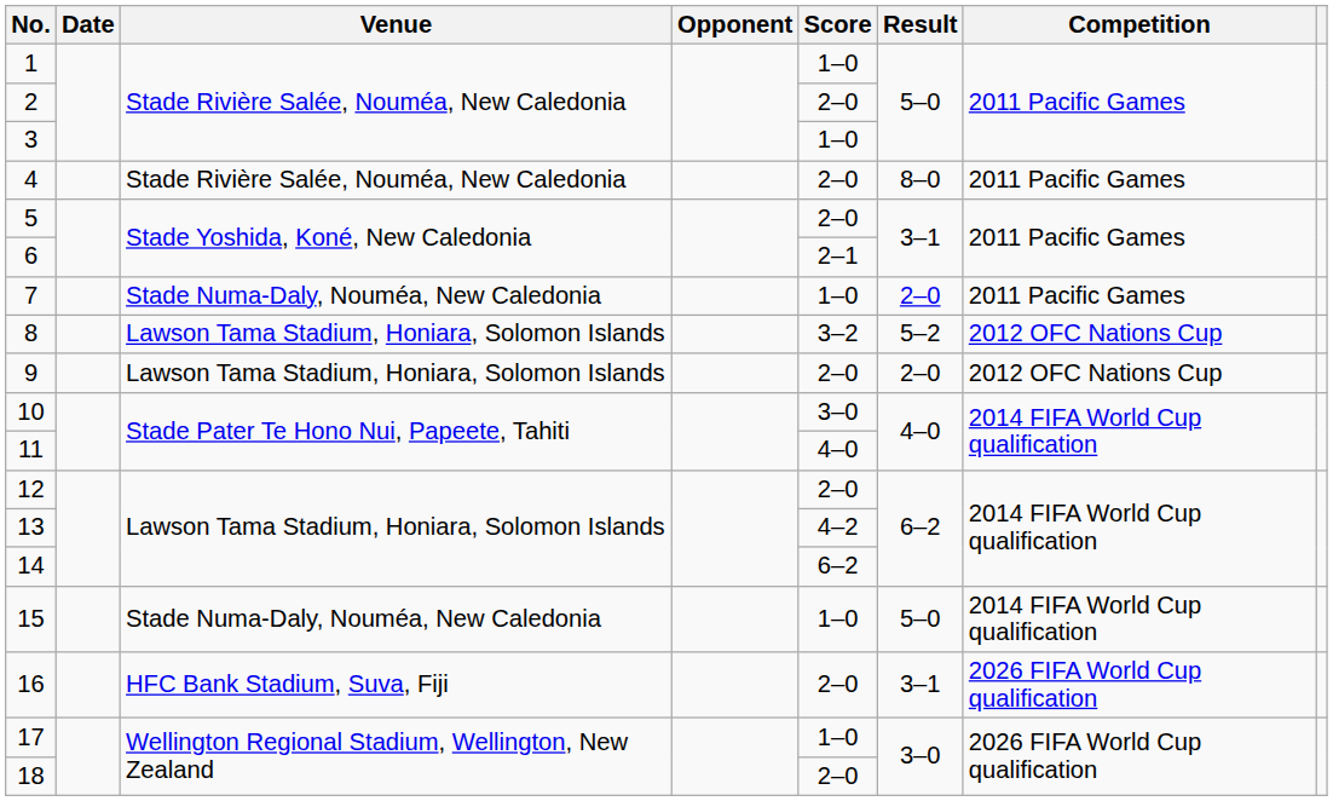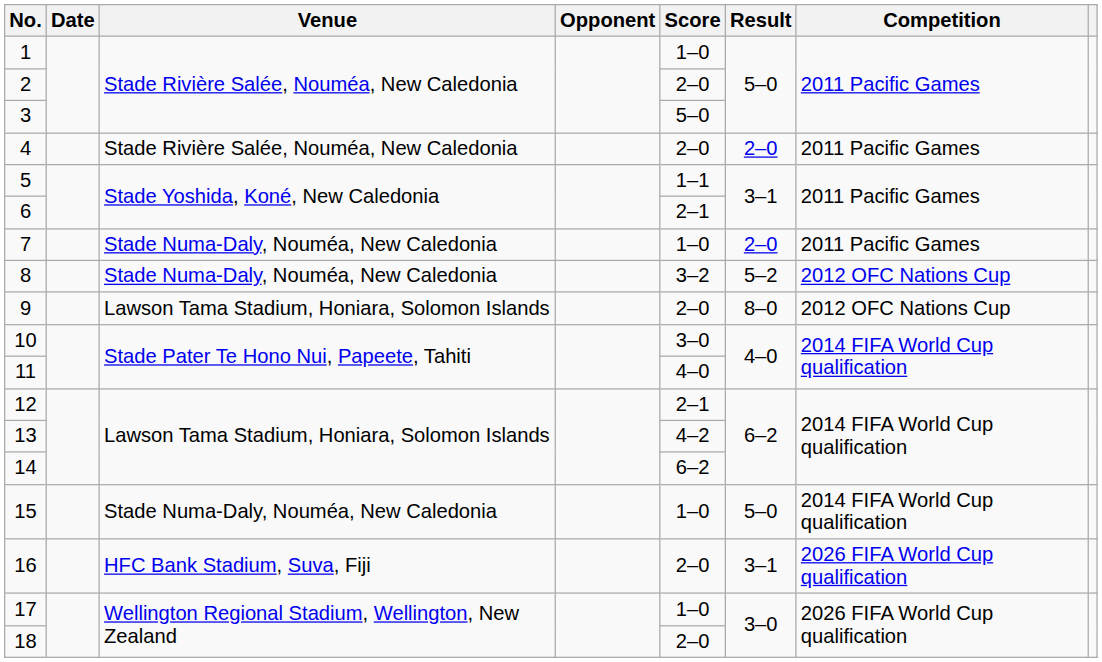 <table class="wikitable sortable">
 <tr>
 <th scope="col">No.</th>
 <th scope="col">Date</th>
 <th scope="col">Venue</th>
 <th scope="col">Opponent</th>
 <th scope="col">Score</th>
 <th scope="col">Result</th>
 <th scope="col">Competition</th>
 <th scope="col" class="unsortable"></th>
 </tr>
 <tr>
 <td style="text-align:center">1</td>
 <td rowspan="3"></td>
 <td rowspan="3"><a href='#'>Stade Rivière Salée</a>, <a href='#'>Nouméa</a>, New Caledonia</td>
 <td rowspan="3"></td>
 <td style="text-align:center">1–0</td>
 <td rowspan="3" style="text-align:center">5–0</td>
 <td rowspan="3"><a href='#'>2011 Pacific Games</a></td>
 <td rowspan="3"></td>
 </tr>
 <tr>
 <td style="text-align:center">2</td>
 <td style="text-align:center">2–0</td>
 </tr>
 <tr>
 <td style="text-align:center">3</td>
-<td style="text-align:center">1–0</td>
+<td style="text-align:center">5–0</td>
 </tr>
 <tr>
 <td style="text-align:center">4</td>
 <td></td>
 <td>Stade Rivière Salée, Nouméa, New Caledonia</td>
 <td></td>
 <td style="text-align:center">2–0</td>
-<td style="text-align:center">8–0</td>
+<td style="text-align:center"><a href='#'>2–0</a></td>
 <td>2011 Pacific Games</td>
 <td></td>
 </tr>
 <tr>
 <td style="text-align:center">5</td>
 <td rowspan="2"></td>
 <td rowspan="2"><a href='#'>Stade Yoshida</a>, <a href='#'>Koné</a>, New Caledonia</td>
 <td rowspan="2"></td>
-<td style="text-align:center">2–0</td>
+<td style="text-align:center">1–1</td>
 <td rowspan="2" style="text-align:center">3–1</td>
 <td rowspan="2">2011 Pacific Games</td>
 <td rowspan="2"></td>
 </tr>
 <tr>
 <td style="text-align:center">6</td>
 <td style="text-align:center">2–1</td>
 </tr>
 <tr>
 <td style="text-align:center">7</td>
 <td></td>
 <td><a href='#'>Stade Numa-Daly</a>, Nouméa, New Caledonia</td>
 <td></td>
 <td style="text-align:center">1–0</td>
 <td style="text-align:center"><a href='#'>2–0</a></td>
 <td>2011 Pacific Games</td>
 <td></td>
 </tr>
 <tr>
 <td style="text-align:center">8</td>
 <td></td>
-<td><a href='#'>Lawson Tama Stadium</a>, <a href='#'>Honiara</a>, Solomon Islands</td>
+<td><a href='#'>Stade Numa-Daly</a>, Nouméa, New Caledonia</td>
 <td></td>
 <td style="text-align:center">3–2</td>
 <td style="text-align:center">5–2</td>
 <td><a href='#'>2012 OFC Nations Cup</a></td>
 <td></td>
 </tr>
 <tr>
 <td style="text-align:center">9</td>
 <td></td>
 <td>Lawson Tama Stadium, Honiara, Solomon Islands</td>
 <td></td>
 <td style="text-align:center">2–0</td>
-<td style="text-align:center">2–0</td>
+<td style="text-align:center">8–0</td>
 <td>2012 OFC Nations Cup</td>
 <td></td>
 </tr>
 <tr>
 <td style="text-align:center">10</td>
 <td rowspan="2"></td>
 <td rowspan="2"><a href='#'>Stade Pater Te Hono Nui</a>, <a href='#'>Papeete</a>, Tahiti</td>
 <td rowspan="2"></td>
 <td style="text-align:center">3–0</td>
 <td rowspan="2" style="text-align:center">4–0</td>
 <td rowspan="2"><a href='#'>2014 FIFA World Cup qualification</a></td>
 <td rowspan="2"></td>
 </tr>
 <tr>
 <td style="text-align:center">11</td>
 <td style="text-align:center">4–0</td>
 </tr>
 <tr>
 <td style="text-align:center">12</td>
 <td rowspan="3"></td>
 <td rowspan="3">Lawson Tama Stadium, Honiara, Solomon Islands</td>
 <td rowspan="3"></td>
-<td style="text-align:center">2–0</td>
+<td style="text-align:center">2–1</td>
 <td rowspan="3" style="text-align:center">6–2</td>
 <td rowspan="3">2014 FIFA World Cup qualification</td>
 <td rowspan="3"></td>
 </tr>
 <tr>
 <td style="text-align:center">13</td>
 <td style="text-align:center">4–2</td>
 </tr>
 <tr>
 <td style="text-align:center">14</td>
 <td style="text-align:center">6–2</td>
 </tr>
 <tr>
 <td style="text-align:center">15</td>
 <td></td>
 <td>Stade Numa-Daly, Nouméa, New Caledonia</td>
 <td></td>
 <td style="text-align:center">1–0</td>
 <td style="text-align:center">5–0</td>
 <td>2014 FIFA World Cup qualification</td>
 <td></td>
 </tr>
 <tr>
 <td style="text-align:center">16</td>
 <td></td>
 <td><a href='#'>HFC Bank Stadium</a>, <a href='#'>Suva</a>, Fiji</td>
 <td></td>
 <td style="text-align:center">2–0</td>
 <td style="text-align:center">3–1</td>
 <td><a href='#'>2026 FIFA World Cup qualification</a></td>
 <td></td>
 </tr>
 <tr>
 <td style="text-align:center">17</td>
 <td rowspan="2"></td>
 <td rowspan="2"><a href='#'>Wellington Regional Stadium</a>, <a href='#'>Wellington</a>, New Zealand</td>
 <td rowspan="2"></td>
 <td style="text-align:center">1–0</td>
 <td rowspan="2" style="text-align:center">3–0</td>
 <td rowspan="2">2026 FIFA World Cup qualification</td>
 <td rowspan="2"></td>
 </tr>
 <tr>
 <td style="text-align:center">18</td>
 <td style="text-align:center">2–0</td>
 </tr>
 </table>
